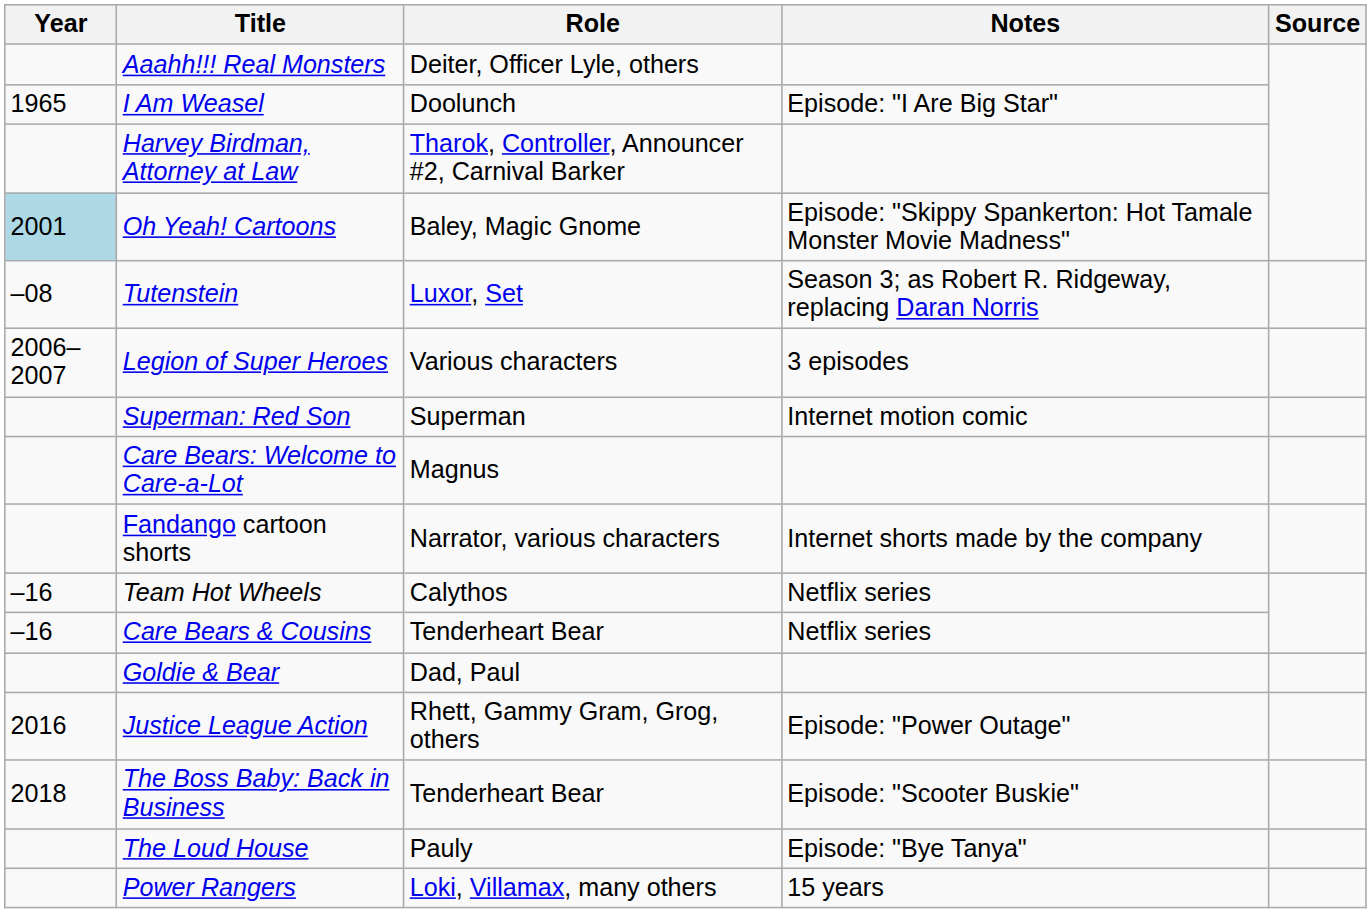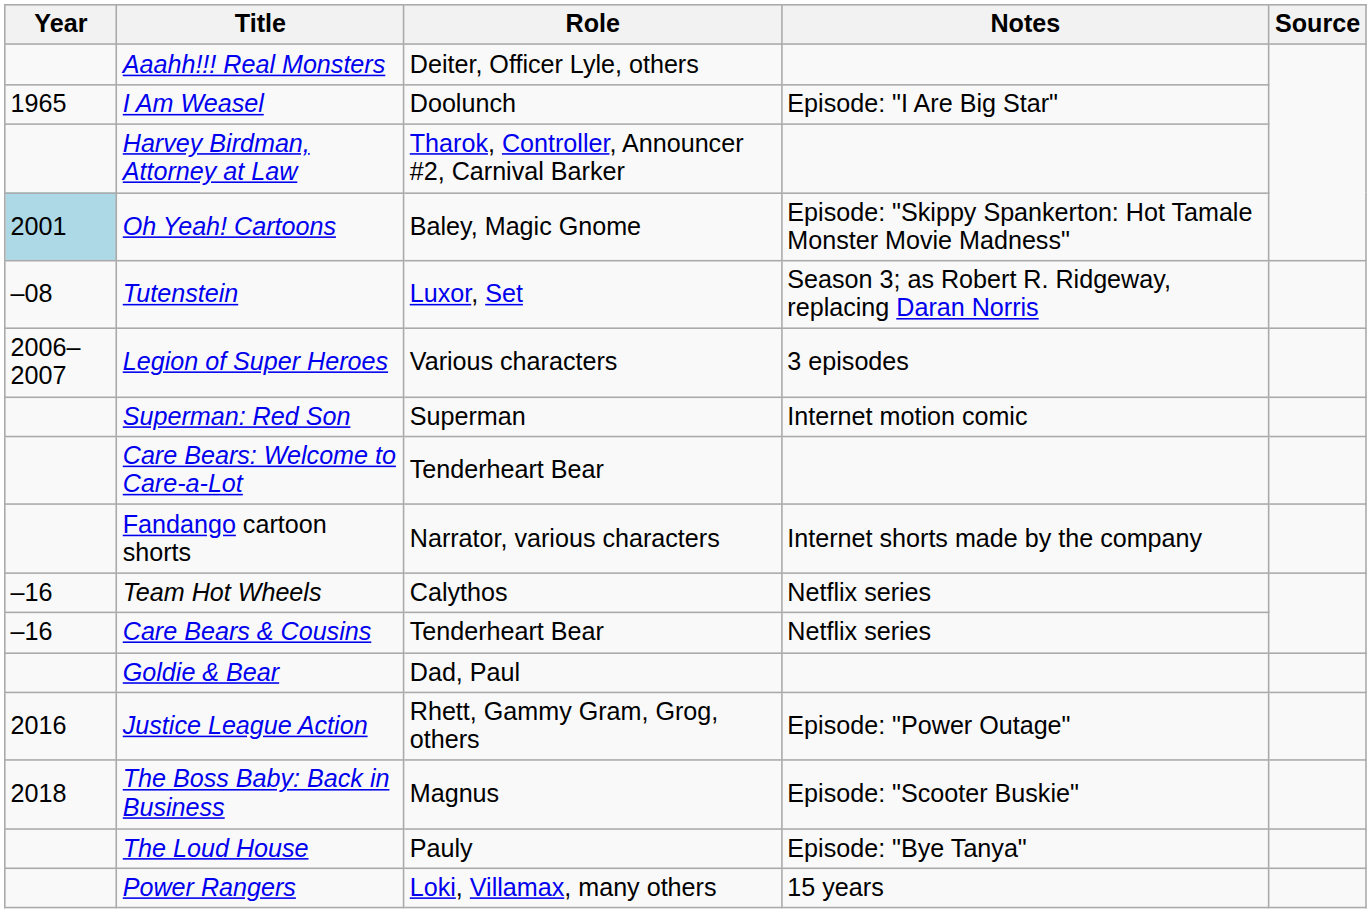 <table class="wikitable sortable plainrowheaders">
 <tr>
 <th>Year</th>
 <th>Title</th>
 <th>Role</th>
 <th class="unsortable">Notes</th>
 <th class="unsortable">Source</th>
 </tr>
 <tr>
 <td></td>
 <td><em><a href='#'>Aaahh!!! Real Monsters</a></em></td>
 <td>Deiter, Officer Lyle, others</td>
 <td></td>
 <td rowspan="4"></td>
 </tr>
 <tr>
 <td>1965</td>
 <td><em><a href='#'>I Am Weasel</a></em></td>
 <td>Doolunch</td>
 <td>Episode: "I Are Big Star"</td>
 </tr>
 <tr>
 <td></td>
 <td><em><a href='#'>Harvey Birdman, Attorney at Law</a></em></td>
 <td><a href='#'>Tharok</a>, <a href='#'>Controller</a>, Announcer #2, Carnival Barker</td>
 <td></td>
 </tr>
 <tr>
 <td style="background: lightblue;">2001</td>
 <td><em><a href='#'>Oh Yeah! Cartoons</a></em></td>
 <td>Baley, Magic Gnome</td>
 <td>Episode: "Skippy Spankerton: Hot Tamale Monster Movie Madness"</td>
 </tr>
 <tr>
 <td>–08</td>
 <td><em><a href='#'>Tutenstein</a></em></td>
 <td><a href='#'>Luxor</a>, <a href='#'>Set</a></td>
 <td>Season 3; as Robert R. Ridgeway, replacing <a href='#'>Daran Norris</a></td>
 </tr>
 <tr>
 <td>2006–2007</td>
 <td><em><a href='#'>Legion of Super Heroes</a></em></td>
 <td>Various characters</td>
 <td>3 episodes</td>
 <td></td>
 </tr>
 <tr>
 <td></td>
 <td><em><a href='#'>Superman: Red Son</a></em></td>
 <td>Superman</td>
 <td>Internet motion comic</td>
 <td></td>
 </tr>
 <tr>
 <td></td>
 <td><em><a href='#'>Care Bears: Welcome to Care-a-Lot</a></em></td>
-<td>Magnus</td>
+<td>Tenderheart Bear</td>
 <td></td>
 <td></td>
 </tr>
 <tr>
 <td></td>
 <td><a href='#'>Fandango</a> cartoon shorts</td>
 <td>Narrator, various characters</td>
 <td>Internet shorts made by the company</td>
 <td></td>
 </tr>
 <tr>
 <td>–16</td>
 <td><em>Team Hot Wheels</em></td>
 <td>Calythos</td>
 <td>Netflix series</td>
 <td rowspan="2"></td>
 </tr>
 <tr>
 <td>–16</td>
 <td><em><a href='#'>Care Bears & Cousins</a></em></td>
 <td>Tenderheart Bear</td>
 <td>Netflix series</td>
 </tr>
 <tr>
 <td></td>
 <td><em><a href='#'>Goldie & Bear</a></em></td>
 <td>Dad, Paul</td>
 <td></td>
 <td></td>
 </tr>
 <tr>
 <td>2016</td>
 <td><em><a href='#'>Justice League Action</a></em></td>
 <td>Rhett, Gammy Gram, Grog, others</td>
 <td>Episode: "Power Outage"</td>
 <td></td>
 </tr>
 <tr>
 <td>2018</td>
 <td><em><a href='#'>The Boss Baby: Back in Business</a></em></td>
-<td>Tenderheart Bear</td>
+<td>Magnus</td>
 <td>Episode: "Scooter Buskie"</td>
 <td></td>
 </tr>
 <tr>
 <td></td>
 <td><em><a href='#'>The Loud House</a></em></td>
 <td>Pauly</td>
 <td>Episode: "Bye Tanya"</td>
 <td></td>
 </tr>
 <tr>
 <td></td>
 <td><em><a href='#'>Power Rangers</a></em></td>
 <td><a href='#'>Loki</a>, <a href='#'>Villamax</a>, many others</td>
 <td>15 years </td>
 <td><br></td>
 </tr>
 </table>
